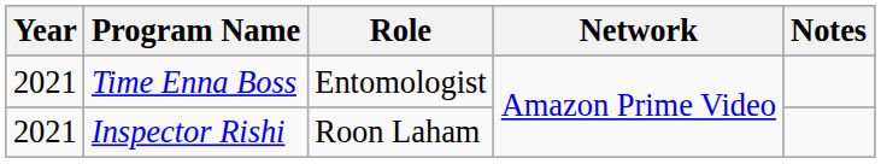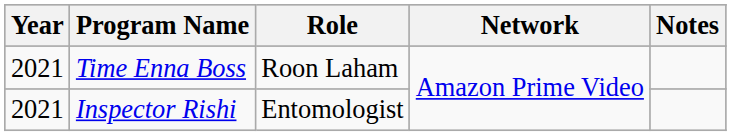 <table class="wikitable">
 <tr>
 <th>Year</th>
 <th>Program Name</th>
 <th>Role</th>
 <th>Network</th>
 <th>Notes</th>
 </tr>
 <tr>
 <td>2021</td>
 <td><em><a href='#'>Time Enna Boss</a></em></td>
-<td>Entomologist</td>
+<td>Roon Laham</td>
 <td rowspan="2"><a href='#'>Amazon Prime Video</a></td>
 <td></td>
 </tr>
 <tr>
 <td>2021</td>
 <td><em><a href='#'>Inspector Rishi</a></em></td>
-<td>Roon Laham</td>
+<td>Entomologist</td>
 <td></td>
 </tr>
 </table>
